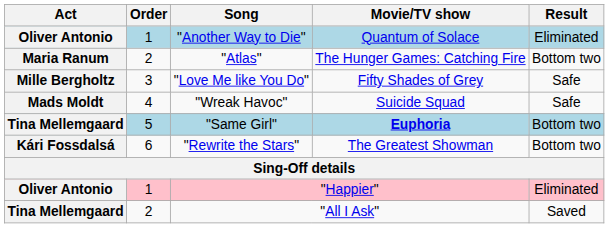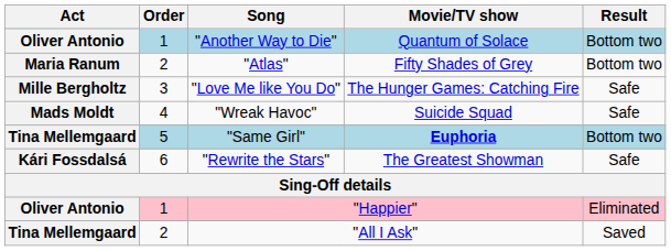 <table class="wikitable plainrowheaders" style="text-align:center;">
 <tr>
 <th scope="col">Act</th>
 <th scope="col">Order</th>
 <th scope="col">Song</th>
 <th scope="col">Movie/TV show</th>
 <th scope="col">Result</th>
 </tr>
 <tr style="background:lightblue">
 <th scope=row>Oliver Antonio</th>
 <td>1</td>
 <td>"<a href='#'>Another Way to Die</a>"</td>
 <td><a href='#'>Quantum of Solace</a></td>
-<td>Eliminated</td>
+<td>Bottom two</td>
 </tr>
 <tr>
 <th scope=row>Maria Ranum</th>
 <td>2</td>
 <td>"<a href='#'>Atlas</a>"</td>
-<td><a href='#'>The Hunger Games: Catching Fire</a></td>
+<td><a href='#'>Fifty Shades of Grey</a></td>
 <td>Bottom two</td>
 </tr>
 <tr>
 <th scope=row>Mille Bergholtz</th>
 <td>3</td>
 <td>"<a href='#'>Love Me like You Do</a>"</td>
-<td><a href='#'>Fifty Shades of Grey</a></td>
+<td><a href='#'>The Hunger Games: Catching Fire</a></td>
 <td>Safe</td>
 </tr>
 <tr>
 <th scope=row>Mads Moldt</th>
 <td>4</td>
 <td>"Wreak Havoc"</td>
 <td><a href='#'>Suicide Squad</a></td>
 <td>Safe</td>
 </tr>
 <tr style="background:lightblue">
 <th scope=row>Tina Mellemgaard</th>
 <td>5</td>
 <td>"Same Girl"</td>
 <td><strong><a href='#'>Euphoria</a></strong></td>
 <td>Bottom two</td>
 </tr>
 <tr>
 <th scope=row>Kári Fossdalsá</th>
 <td>6</td>
 <td>"<a href='#'>Rewrite the Stars</a>"</td>
 <td><a href='#'>The Greatest Showman</a></td>
-<td>Bottom two</td>
+<td>Safe</td>
 </tr>
 <tr>
 <th colspan="5">Sing-Off details</th>
 </tr>
 <tr style="background:pink">
 <th scope="row">Oliver Antonio</th>
 <td>1</td>
 <td colspan="2">"<a href='#'>Happier</a>"</td>
 <td>Eliminated</td>
 </tr>
 <tr>
 <th scope="row">Tina Mellemgaard</th>
 <td>2</td>
 <td colspan="2">"<a href='#'>All I Ask</a>"</td>
 <td>Saved</td>
 </tr>
 </table>
